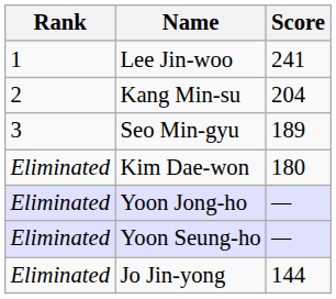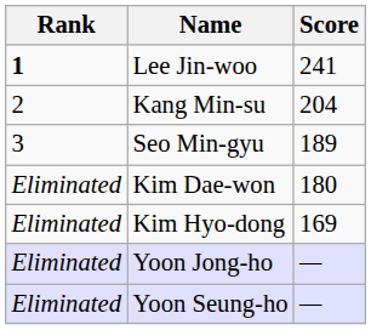 <table class="wikitable mw-collapsible">
 <tr>
 <th>Rank</th>
 <th>Name</th>
 <th>Score</th>
 </tr>
 <tr>
-<td>1</td>
+<td><strong>1</strong></td>
 <td>Lee Jin-woo</td>
 <td>241</td>
 </tr>
 <tr>
 <td>2</td>
 <td>Kang Min-su</td>
 <td>204</td>
 </tr>
 <tr>
 <td>3</td>
 <td>Seo Min-gyu</td>
 <td>189</td>
 </tr>
 <tr>
 <td><em>Eliminated</em></td>
 <td>Kim Dae-won</td>
 <td>180</td>
 </tr>
 <tr>
+<td><em>Eliminated</em></td>
+<td>Kim Hyo-dong</td>
+<td>169</td>
+</tr>
+<tr>
 <td style="background:#E0E0FF"><em>Eliminated</em></td>
 <td style="background:#E0E0FF">Yoon Jong-ho</td>
 <td style="background:#E0E0FF"><em>—</em></td>
 </tr>
 <tr>
 <td style="background:#E0E0FF"><em>Eliminated</em></td>
 <td style="background:#E0E0FF">Yoon Seung-ho</td>
 <td style="background:#E0E0FF"><em>—</em></td>
 </tr>
-<tr>
-<td><em>Eliminated</em></td>
-<td>Jo Jin-yong</td>
-<td>144</td>
-</tr>
 </table>
